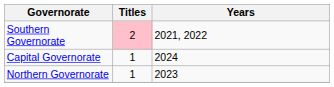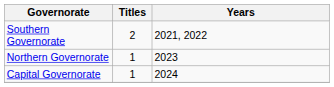 <table class="wikitable " style="font-size: 95%;">
 <tr>
 <th width="150">Governorate</th>
 <th width="50">Titles</th>
 <th width="250">Years</th>
 </tr>
 <tr>
 <td><a href='#'>Southern Governorate</a></td>
-<td rowspan="1" style="background: pink; text-align: center">2</td>
+<td rowspan="1" style="text-align: center">2</td>
 <td>2021, 2022</td>
+</tr>
+<tr>
+<td><a href='#'>Northern Governorate</a></td>
+<td rowspan="1" style="text-align: center">1</td>
+<td>2023</td>
 </tr>
 <tr>
 <td><a href='#'>Capital Governorate</a></td>
 <td rowspan="1" style="text-align: center">1</td>
 <td>2024</td>
 </tr>
 <tr>
-<td><a href='#'>Northern Governorate</a></td>
-<td rowspan="1" style="text-align: center">1</td>
-<td>2023</td>
-</tr>
-<tr>
 </tr>
 </table>
